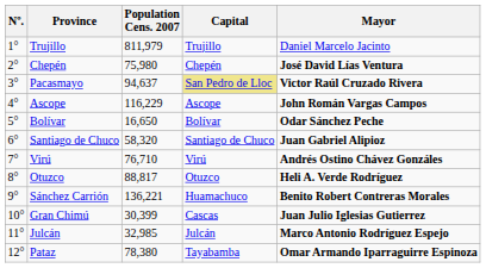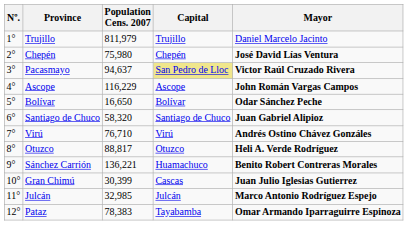 <table class="wikitable sortable">
 <tr ---->
 <th>Nº.</th>
 <th>Province</th>
 <th>Population<br>Cens. 2007</th>
 <th>Capital</th>
 <th>Mayor</th>
 </tr>
 <tr ---->
 <td>1°</td>
 <td><a href='#'>Trujillo</a></td>
 <td>811,979</td>
 <td><a href='#'>Trujillo</a></td>
 <td><a href='#'>Daniel Marcelo Jacinto</a></td>
 </tr>
 <tr ---->
 <td>2°</td>
 <td><a href='#'>Chepén</a></td>
 <td>75,980</td>
 <td><a href='#'>Chepén</a></td>
 <td><strong>José David Lías Ventura</strong></td>
 </tr>
 <tr ---->
 <td>3°</td>
 <td><a href='#'>Pacasmayo</a></td>
 <td>94,637</td>
 <td style="background: khaki;"><a href='#'>San Pedro de Lloc</a></td>
 <td><strong>Victor Raúl Cruzado Rivera </strong></td>
 </tr>
 <tr ---->
 <td>4°</td>
 <td><a href='#'>Ascope</a></td>
 <td>116,229</td>
 <td><a href='#'>Ascope</a></td>
 <td><strong>John Román Vargas Campos</strong></td>
 </tr>
 <tr ---->
 <td>5°</td>
 <td><a href='#'>Bolívar</a></td>
 <td>16,650</td>
 <td><a href='#'>Bolívar</a></td>
 <td><strong>Odar Sánchez Peche</strong></td>
 </tr>
 <tr ---->
 <td>6°</td>
 <td><a href='#'>Santiago de Chuco</a></td>
 <td>58,320</td>
 <td><a href='#'>Santiago de Chuco</a></td>
 <td><strong>Juan Gabriel Alipioz</strong></td>
 </tr>
 <tr ---->
 <td>7°</td>
 <td><a href='#'>Virú</a></td>
 <td>76,710</td>
 <td><a href='#'>Virú</a></td>
 <td><strong>Andrés Ostino Chávez Gonzáles</strong></td>
 </tr>
 <tr ---->
 <td>8°</td>
 <td><a href='#'>Otuzco</a></td>
 <td>88,817</td>
 <td><a href='#'>Otuzco</a></td>
 <td><strong>Heli A. Verde Rodríguez</strong></td>
 </tr>
 <tr ---->
 <td>9°</td>
 <td><a href='#'>Sánchez Carrión</a></td>
 <td>136,221</td>
 <td><a href='#'>Huamachuco</a></td>
 <td><strong>Benito Robert Contreras Morales</strong></td>
 </tr>
 <tr ---->
 <td>10°</td>
 <td><a href='#'>Gran Chimú</a></td>
 <td>30,399</td>
 <td><a href='#'>Cascas</a></td>
 <td><strong>Juan Julio Iglesias Gutierrez</strong></td>
 </tr>
 <tr ---->
 <td>11°</td>
 <td><a href='#'>Julcán</a></td>
 <td>32,985</td>
 <td><a href='#'>Julcán</a></td>
 <td><strong>Marco Antonio Rodríguez Espejo</strong></td>
 </tr>
 <tr ---->
 <td>12°</td>
 <td><a href='#'>Pataz</a></td>
-<td>78,380</td>
+<td>78,383</td>
 <td><a href='#'>Tayabamba</a></td>
 <td><strong>Omar Armando Iparraguirre Espinoza </strong></td>
 </tr>
 </table>
